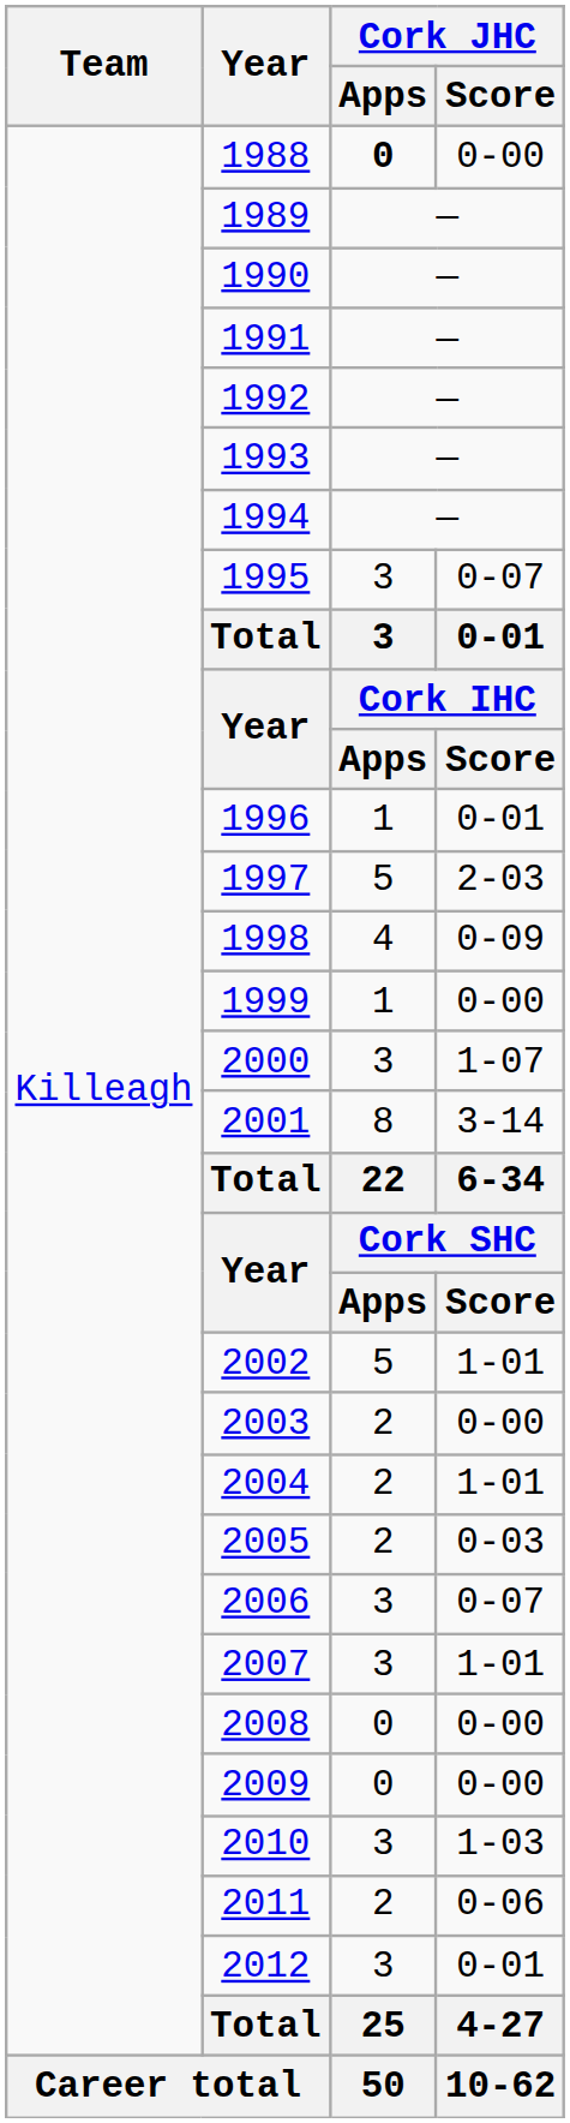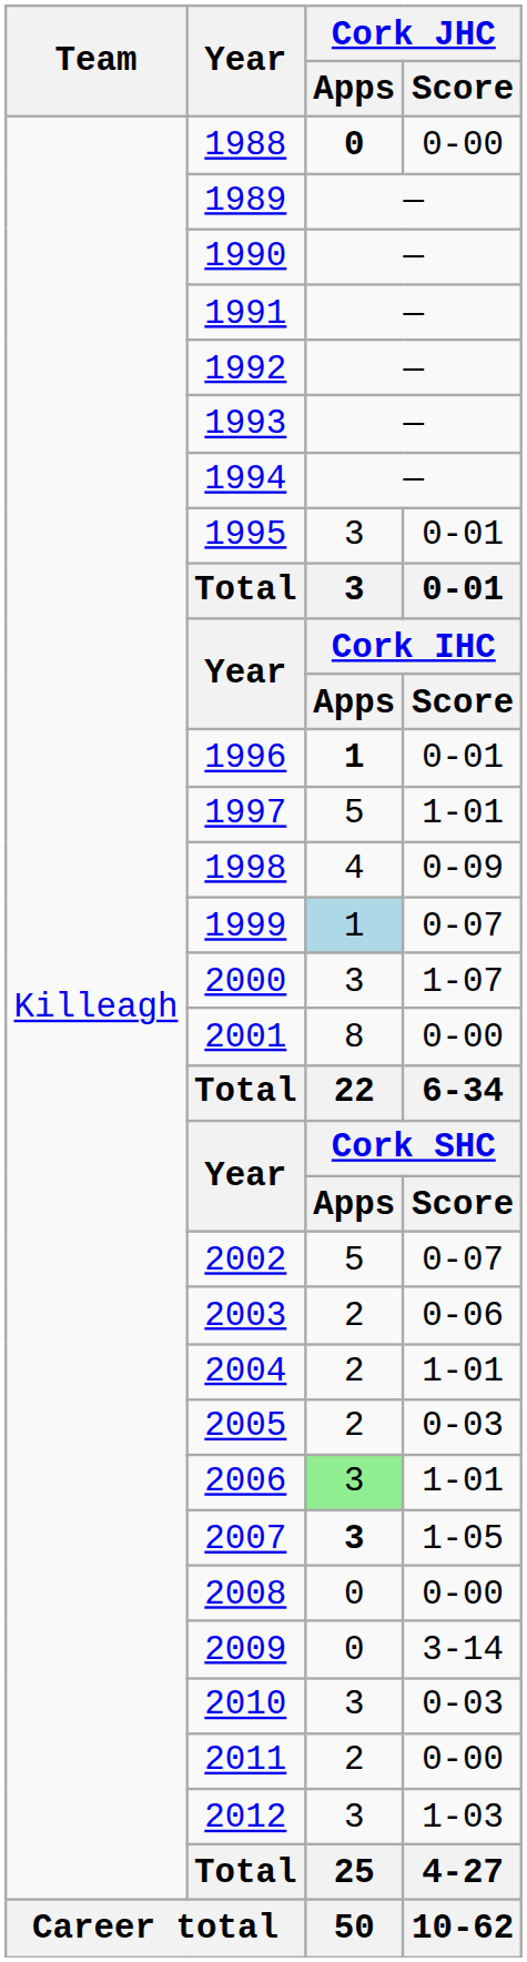 <table class="wikitable" style="text-align:center">
 <tr>
 <th rowspan="2">Team</th>
 <th rowspan="2">Year</th>
 <th colspan="2"><a href='#'>Cork JHC</a></th>
 </tr>
 <tr>
 <th>Apps</th>
 <th>Score</th>
 </tr>
 <tr>
 <td rowspan="32"><a href='#'>Killeagh</a></td>
 <td><a href='#'>1988</a></td>
 <td><strong>0</strong></td>
 <td>0-00</td>
 </tr>
 <tr>
 <td><a href='#'>1989</a></td>
 <td colspan=2>—</td>
 </tr>
 <tr>
 <td><a href='#'>1990</a></td>
 <td colspan=2>—</td>
 </tr>
 <tr>
 <td><a href='#'>1991</a></td>
 <td colspan=2>—</td>
 </tr>
 <tr>
 <td><a href='#'>1992</a></td>
 <td colspan=2>—</td>
 </tr>
 <tr>
 <td><a href='#'>1993</a></td>
 <td colspan=2>—</td>
 </tr>
 <tr>
 <td><a href='#'>1994</a></td>
 <td colspan=2>—</td>
 </tr>
 <tr>
 <td><a href='#'>1995</a></td>
 <td>3</td>
-<td>0-07</td>
+<td>0-01</td>
 </tr>
 <tr>
 <th>Total</th>
 <th>3</th>
 <th>0-01</th>
 </tr>
 <tr>
 <th rowspan=2>Year</th>
 <th colspan=2><a href='#'>Cork IHC</a></th>
 </tr>
 <tr>
 <th>Apps</th>
 <th>Score</th>
 </tr>
 <tr>
 <td><a href='#'>1996</a></td>
-<td>1</td>
+<td><strong>1</strong></td>
 <td>0-01</td>
 </tr>
 <tr>
 <td><a href='#'>1997</a></td>
 <td>5</td>
-<td>2-03</td>
+<td>1-01</td>
 </tr>
 <tr>
 <td><a href='#'>1998</a></td>
 <td>4</td>
 <td>0-09</td>
 </tr>
 <tr>
 <td><a href='#'>1999</a></td>
-<td>1</td>
-<td>0-00</td>
+<td style="background: lightblue;">1</td>
+<td>0-07</td>
 </tr>
 <tr>
 <td><a href='#'>2000</a></td>
 <td>3</td>
 <td>1-07</td>
 </tr>
 <tr>
 <td><a href='#'>2001</a></td>
 <td>8</td>
-<td>3-14</td>
+<td>0-00</td>
 </tr>
 <tr>
 <th>Total</th>
 <th>22</th>
 <th>6-34</th>
 </tr>
 <tr>
 <th rowspan=2>Year</th>
 <th colspan=2><a href='#'>Cork SHC</a></th>
 </tr>
 <tr>
 <th>Apps</th>
 <th>Score</th>
 </tr>
 <tr>
 <td><a href='#'>2002</a></td>
 <td>5</td>
-<td>1-01</td>
+<td>0-07</td>
 </tr>
 <tr>
 <td><a href='#'>2003</a></td>
 <td>2</td>
-<td>0-00</td>
+<td>0-06</td>
 </tr>
 <tr>
 <td><a href='#'>2004</a></td>
 <td>2</td>
 <td>1-01</td>
 </tr>
 <tr>
 <td><a href='#'>2005</a></td>
 <td>2</td>
 <td>0-03</td>
 </tr>
 <tr>
 <td><a href='#'>2006</a></td>
-<td>3</td>
-<td>0-07</td>
+<td style="background: lightgreen;">3</td>
+<td>1-01</td>
 </tr>
 <tr>
 <td><a href='#'>2007</a></td>
-<td>3</td>
-<td>1-01</td>
+<td><strong>3</strong></td>
+<td>1-05</td>
 </tr>
 <tr>
 <td><a href='#'>2008</a></td>
 <td>0</td>
 <td>0-00</td>
 </tr>
 <tr>
 <td><a href='#'>2009</a></td>
 <td>0</td>
-<td>0-00</td>
+<td>3-14</td>
 </tr>
 <tr>
 <td><a href='#'>2010</a></td>
 <td>3</td>
-<td>1-03</td>
+<td>0-03</td>
 </tr>
 <tr>
 <td><a href='#'>2011</a></td>
 <td>2</td>
-<td>0-06</td>
+<td>0-00</td>
 </tr>
 <tr>
 <td><a href='#'>2012</a></td>
 <td>3</td>
-<td>0-01</td>
+<td>1-03</td>
 </tr>
 <tr>
 <th>Total</th>
 <th>25</th>
 <th>4-27</th>
 </tr>
 <tr>
 <th colspan="2">Career total</th>
 <th>50</th>
 <th>10-62</th>
 </tr>
 </table>
